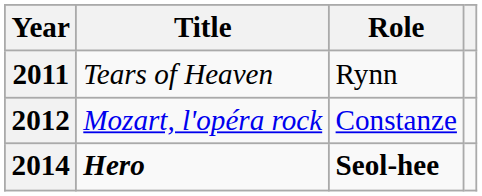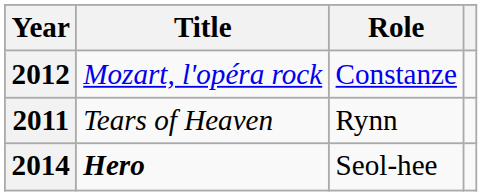 <table class="wikitable plainrowheaders">
 <tr>
 <th scope="col">Year</th>
 <th scope="col">Title</th>
 <th scope="col">Role</th>
 <th scope="col" class="unsortable"></th>
 </tr>
 <tr>
+<th scope="row">2012</th>
+<td><em><a href='#'>Mozart, l'opéra rock</a></em></td>
+<td><a href='#'>Constanze</a></td>
+<td style="text-align:center"></td>
+</tr>
+<tr>
 <th scope="row">2011</th>
 <td><em>Tears of Heaven</em></td>
 <td>Rynn</td>
 <td style="text-align:center"></td>
 </tr>
 <tr>
-<th scope="row">2012</th>
-<td><em><a href='#'>Mozart, l'opéra rock</a></em></td>
-<td><a href='#'>Constanze</a></td>
-<td style="text-align:center"></td>
-</tr>
-<tr>
 <th scope="row">2014</th>
 <td><strong><em>Hero</em></strong></td>
-<td><strong>Seol-hee</strong></td>
+<td>Seol-hee</td>
 <td style="text-align:center"></td>
 </tr>
 </table>
